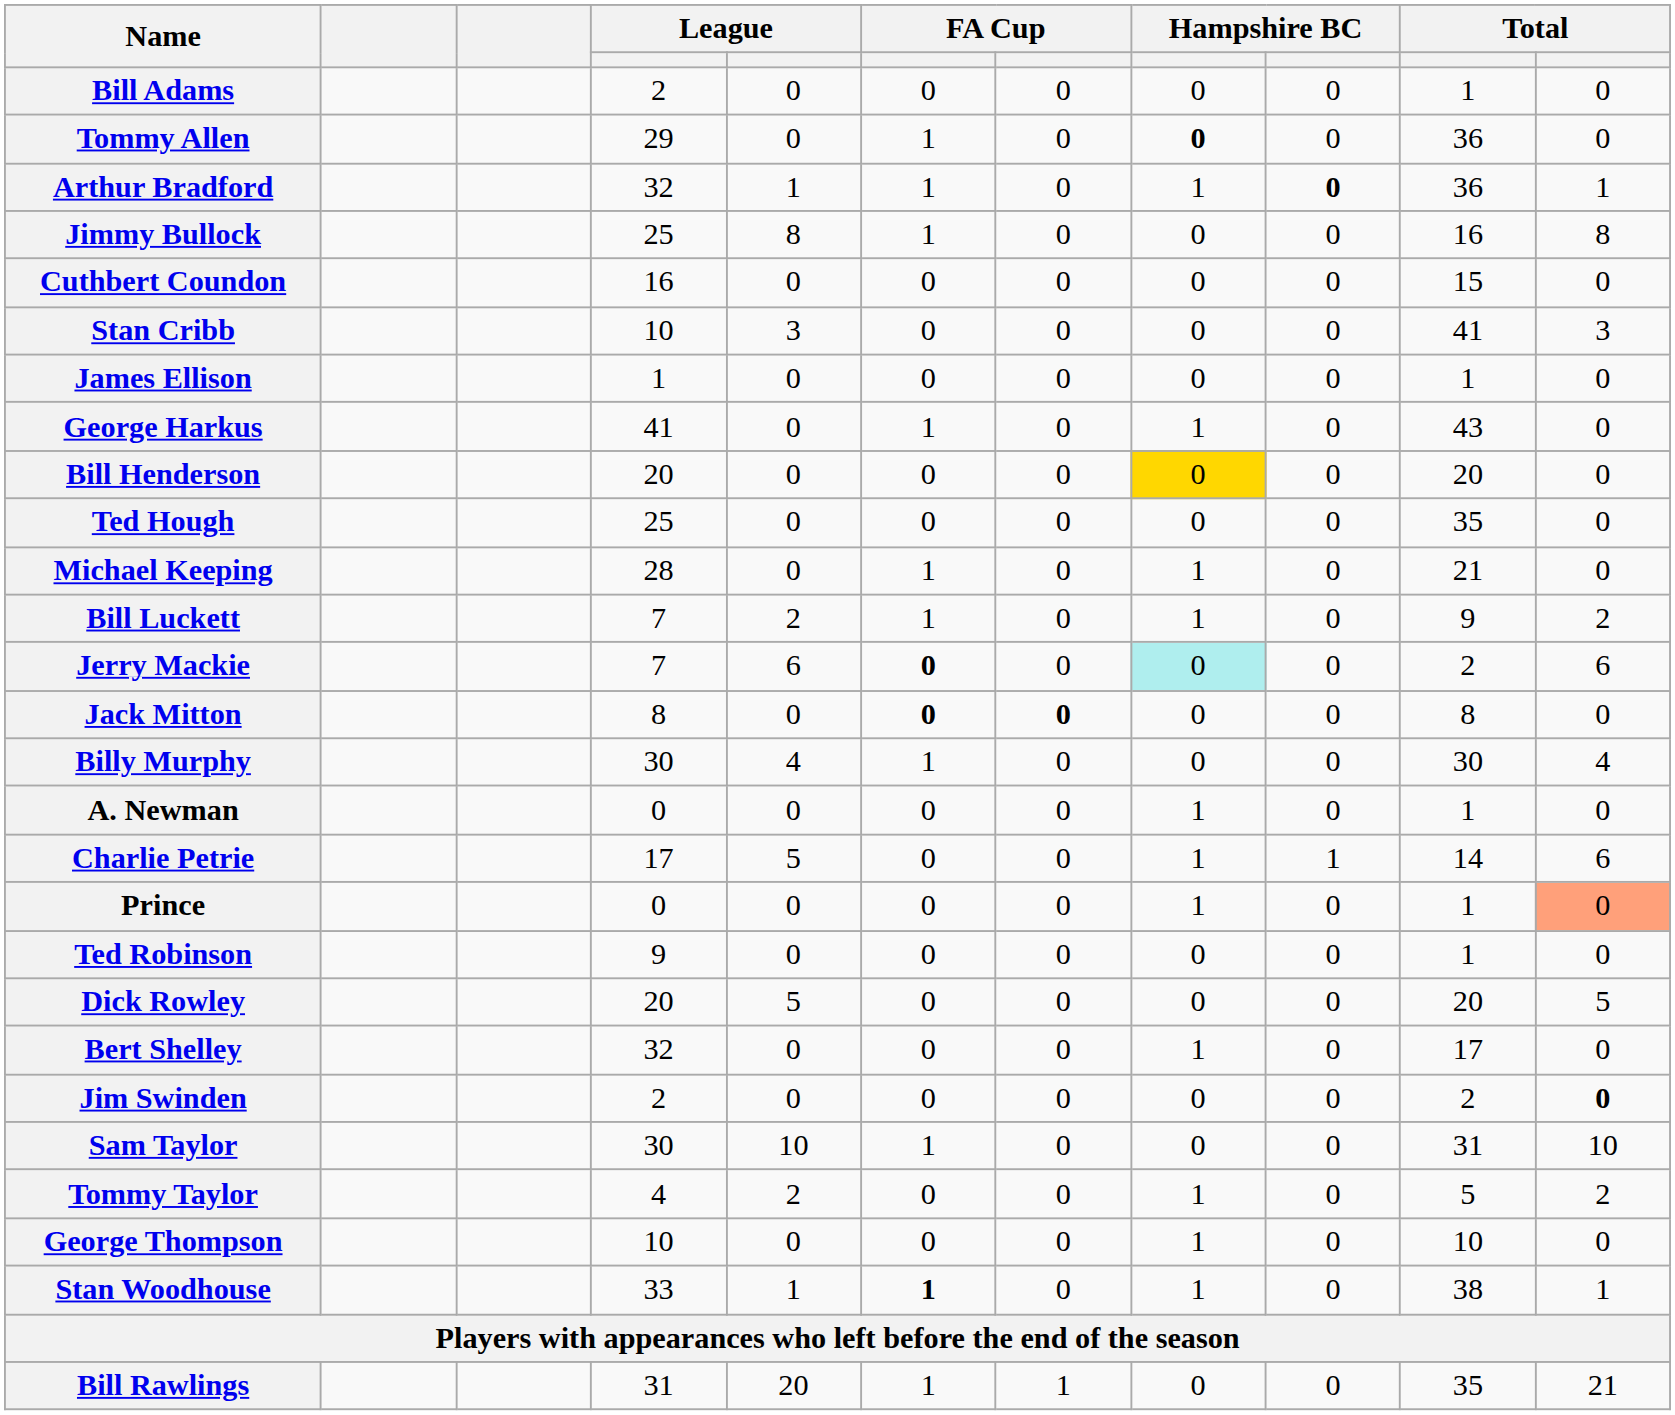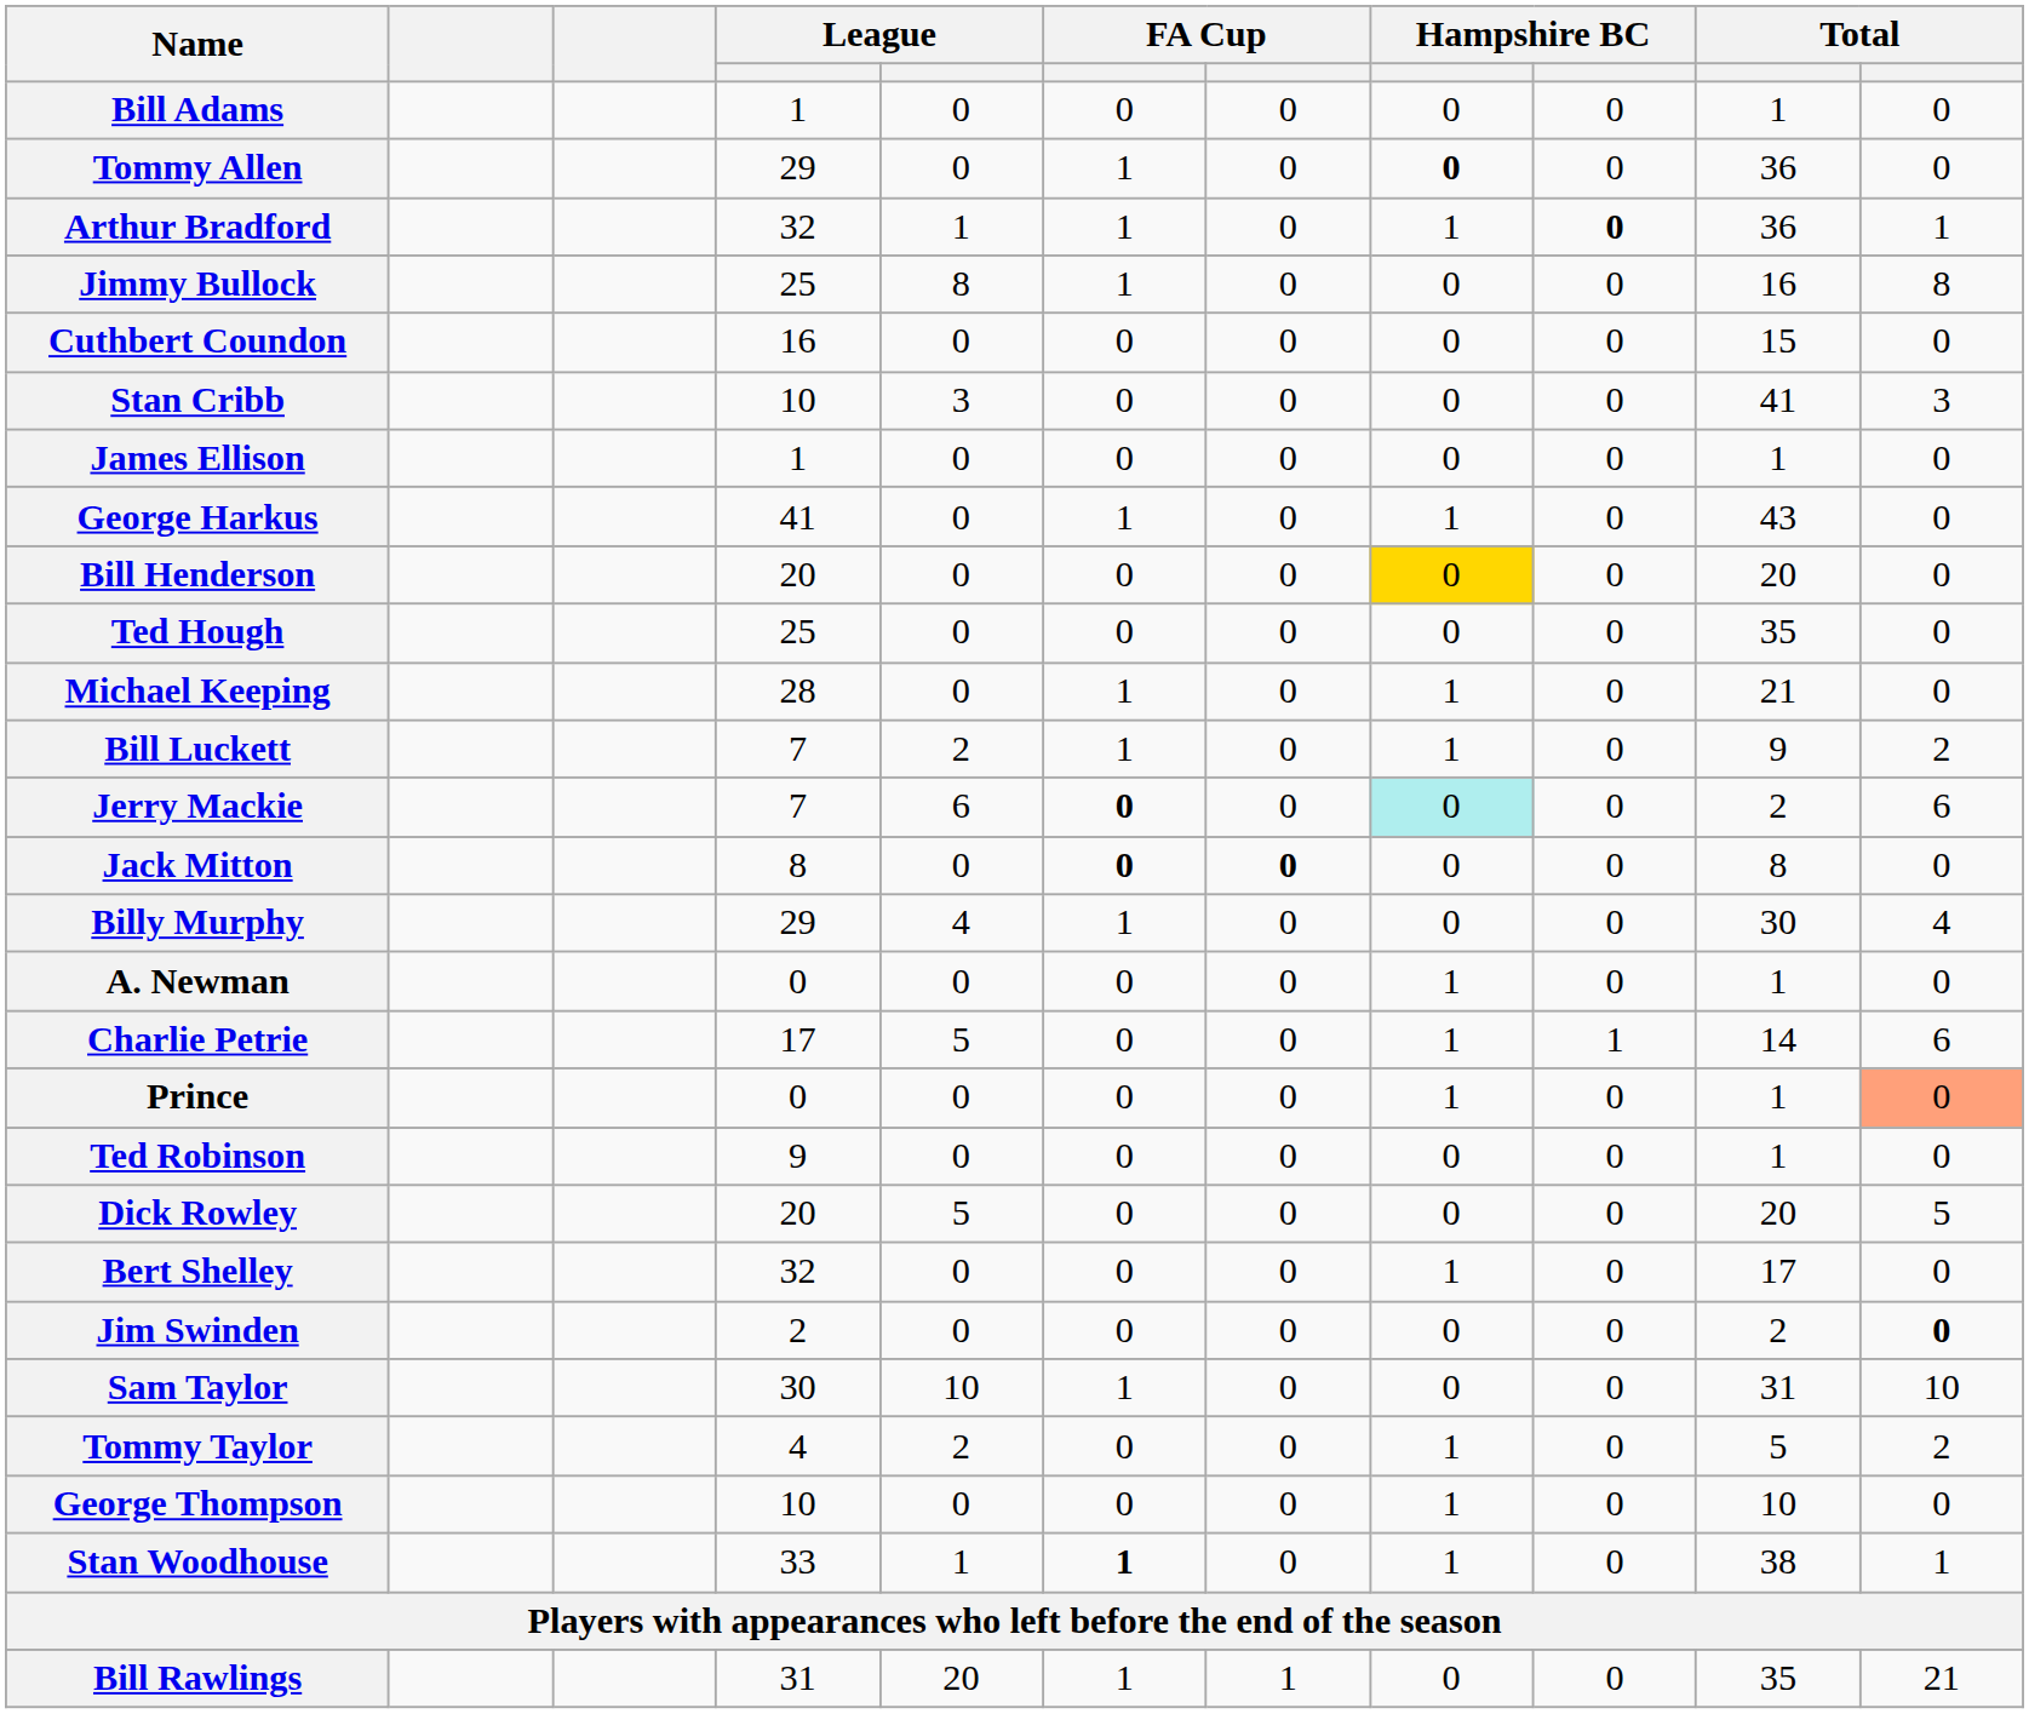 <table class="wikitable plainrowheaders" style="text-align:center;">
 <tr>
 <th scope="col" rowspan="2" style="width:10em;">Name</th>
 <th scope="col" rowspan="2" style="width:4em;"></th>
 <th scope="col" rowspan="2" style="width:4em;"></th>
 <th scope="col" colspan="2">League</th>
 <th scope="col" colspan="2">FA Cup</th>
 <th scope="col" colspan="2">Hampshire BC</th>
 <th scope="col" colspan="2">Total</th>
 </tr>
 <tr>
 <th scope="col" style="width:4em;"></th>
 <th scope="col" style="width:4em;"></th>
 <th scope="col" style="width:4em;"></th>
 <th scope="col" style="width:4em;"></th>
 <th scope="col" style="width:4em;"></th>
 <th scope="col" style="width:4em;"></th>
 <th scope="col" style="width:4em;"></th>
 <th scope="col" style="width:4em;"></th>
 </tr>
 <tr>
 <th scope="row"><a href='#'>Bill Adams</a></th>
 <td></td>
 <td></td>
-<td>2</td>
+<td>1</td>
 <td>0</td>
 <td>0</td>
 <td>0</td>
 <td>0</td>
 <td>0</td>
 <td>1</td>
 <td>0</td>
 </tr>
 <tr>
 <th scope="row"><a href='#'>Tommy Allen</a></th>
 <td></td>
 <td></td>
 <td>29</td>
 <td>0</td>
 <td>1</td>
 <td>0</td>
 <td><strong>0</strong></td>
 <td>0</td>
 <td>36</td>
 <td>0</td>
 </tr>
 <tr>
 <th scope="row"><a href='#'>Arthur Bradford</a></th>
 <td></td>
 <td></td>
 <td>32</td>
 <td>1</td>
 <td>1</td>
 <td>0</td>
 <td>1</td>
 <td><strong>0</strong></td>
 <td>36</td>
 <td>1</td>
 </tr>
 <tr>
 <th scope="row"><a href='#'>Jimmy Bullock</a></th>
 <td></td>
 <td></td>
 <td>25</td>
 <td>8</td>
 <td>1</td>
 <td>0</td>
 <td>0</td>
 <td>0</td>
 <td>16</td>
 <td>8</td>
 </tr>
 <tr>
 <th scope="row"><a href='#'>Cuthbert Coundon</a></th>
 <td></td>
 <td></td>
 <td>16</td>
 <td>0</td>
 <td>0</td>
 <td>0</td>
 <td>0</td>
 <td>0</td>
 <td>15</td>
 <td>0</td>
 </tr>
 <tr>
 <th scope="row"><a href='#'>Stan Cribb</a></th>
 <td></td>
 <td></td>
 <td>10</td>
 <td>3</td>
 <td>0</td>
 <td>0</td>
 <td>0</td>
 <td>0</td>
 <td>41</td>
 <td>3</td>
 </tr>
 <tr>
 <th scope="row"><a href='#'>James Ellison</a></th>
 <td></td>
 <td></td>
 <td>1</td>
 <td>0</td>
 <td>0</td>
 <td>0</td>
 <td>0</td>
 <td>0</td>
 <td>1</td>
 <td>0</td>
 </tr>
 <tr>
 <th scope="row"><a href='#'>George Harkus</a></th>
 <td></td>
 <td></td>
 <td>41</td>
 <td>0</td>
 <td>1</td>
 <td>0</td>
 <td>1</td>
 <td>0</td>
 <td>43</td>
 <td>0</td>
 </tr>
 <tr>
 <th scope="row"><a href='#'>Bill Henderson</a></th>
 <td></td>
 <td></td>
 <td>20</td>
 <td>0</td>
 <td>0</td>
 <td>0</td>
 <td style="background: gold;">0</td>
 <td>0</td>
 <td>20</td>
 <td>0</td>
 </tr>
 <tr>
 <th scope="row"><a href='#'>Ted Hough</a></th>
 <td></td>
 <td></td>
 <td>25</td>
 <td>0</td>
 <td>0</td>
 <td>0</td>
 <td>0</td>
 <td>0</td>
 <td>35</td>
 <td>0</td>
 </tr>
 <tr>
 <th scope="row"><a href='#'>Michael Keeping</a></th>
 <td></td>
 <td></td>
 <td>28</td>
 <td>0</td>
 <td>1</td>
 <td>0</td>
 <td>1</td>
 <td>0</td>
 <td>21</td>
 <td>0</td>
 </tr>
 <tr>
 <th scope="row"><a href='#'>Bill Luckett</a></th>
 <td></td>
 <td></td>
 <td>7</td>
 <td>2</td>
 <td>1</td>
 <td>0</td>
 <td>1</td>
 <td>0</td>
 <td>9</td>
 <td>2</td>
 </tr>
 <tr>
 <th scope="row"><a href='#'>Jerry Mackie</a></th>
 <td></td>
 <td></td>
 <td>7</td>
 <td>6</td>
 <td><strong>0</strong></td>
 <td>0</td>
 <td style="background: paleturquoise;">0</td>
 <td>0</td>
 <td>2</td>
 <td>6</td>
 </tr>
 <tr>
 <th scope="row"><a href='#'>Jack Mitton</a></th>
 <td></td>
 <td></td>
 <td>8</td>
 <td>0</td>
 <td><strong>0</strong></td>
 <td><strong>0</strong></td>
 <td>0</td>
 <td>0</td>
 <td>8</td>
 <td>0</td>
 </tr>
 <tr>
 <th scope="row"><a href='#'>Billy Murphy</a></th>
 <td></td>
 <td></td>
-<td>30</td>
+<td>29</td>
 <td>4</td>
 <td>1</td>
 <td>0</td>
 <td>0</td>
 <td>0</td>
 <td>30</td>
 <td>4</td>
 </tr>
 <tr>
 <th scope="row">A. Newman</th>
 <td></td>
 <td></td>
 <td>0</td>
 <td>0</td>
 <td>0</td>
 <td>0</td>
 <td>1</td>
 <td>0</td>
 <td>1</td>
 <td>0</td>
 </tr>
 <tr>
 <th scope="row"><a href='#'>Charlie Petrie</a></th>
 <td></td>
 <td></td>
 <td>17</td>
 <td>5</td>
 <td>0</td>
 <td>0</td>
 <td>1</td>
 <td>1</td>
 <td>14</td>
 <td>6</td>
 </tr>
 <tr>
 <th scope="row">Prince</th>
 <td></td>
 <td></td>
 <td>0</td>
 <td>0</td>
 <td>0</td>
 <td>0</td>
 <td>1</td>
 <td>0</td>
 <td>1</td>
 <td style="background: lightsalmon;">0</td>
 </tr>
 <tr>
 <th scope="row"><a href='#'>Ted Robinson</a></th>
 <td></td>
 <td></td>
 <td>9</td>
 <td>0</td>
 <td>0</td>
 <td>0</td>
 <td>0</td>
 <td>0</td>
 <td>1</td>
 <td>0</td>
 </tr>
 <tr>
 <th scope="row"><a href='#'>Dick Rowley</a></th>
 <td></td>
 <td></td>
 <td>20</td>
 <td>5</td>
 <td>0</td>
 <td>0</td>
 <td>0</td>
 <td>0</td>
 <td>20</td>
 <td>5</td>
 </tr>
 <tr>
 <th scope="row"><a href='#'>Bert Shelley</a></th>
 <td></td>
 <td></td>
 <td>32</td>
 <td>0</td>
 <td>0</td>
 <td>0</td>
 <td>1</td>
 <td>0</td>
 <td>17</td>
 <td>0</td>
 </tr>
 <tr>
 <th scope="row"><a href='#'>Jim Swinden</a></th>
 <td></td>
 <td></td>
 <td>2</td>
 <td>0</td>
 <td>0</td>
 <td>0</td>
 <td>0</td>
 <td>0</td>
 <td>2</td>
 <td><strong>0</strong></td>
 </tr>
 <tr>
 <th scope="row"><a href='#'>Sam Taylor</a></th>
 <td></td>
 <td></td>
 <td>30</td>
 <td>10</td>
 <td>1</td>
 <td>0</td>
 <td>0</td>
 <td>0</td>
 <td>31</td>
 <td>10</td>
 </tr>
 <tr>
 <th scope="row"><a href='#'>Tommy Taylor</a></th>
 <td></td>
 <td></td>
 <td>4</td>
 <td>2</td>
 <td>0</td>
 <td>0</td>
 <td>1</td>
 <td>0</td>
 <td>5</td>
 <td>2</td>
 </tr>
 <tr>
 <th scope="row"><a href='#'>George Thompson</a></th>
 <td></td>
 <td></td>
 <td>10</td>
 <td>0</td>
 <td>0</td>
 <td>0</td>
 <td>1</td>
 <td>0</td>
 <td>10</td>
 <td>0</td>
 </tr>
 <tr>
 <th scope="row"><a href='#'>Stan Woodhouse</a></th>
 <td></td>
 <td></td>
 <td>33</td>
 <td>1</td>
 <td><strong>1</strong></td>
 <td>0</td>
 <td>1</td>
 <td>0</td>
 <td>38</td>
 <td>1</td>
 </tr>
 <tr>
 <th scope="col" colspan="11">Players with appearances who left before the end of the season</th>
 </tr>
 <tr>
 <th scope="row"><a href='#'>Bill Rawlings</a></th>
 <td></td>
 <td></td>
 <td>31</td>
 <td>20</td>
 <td>1</td>
 <td>1</td>
 <td>0</td>
 <td>0</td>
 <td>35</td>
 <td>21</td>
 </tr>
 </table>
